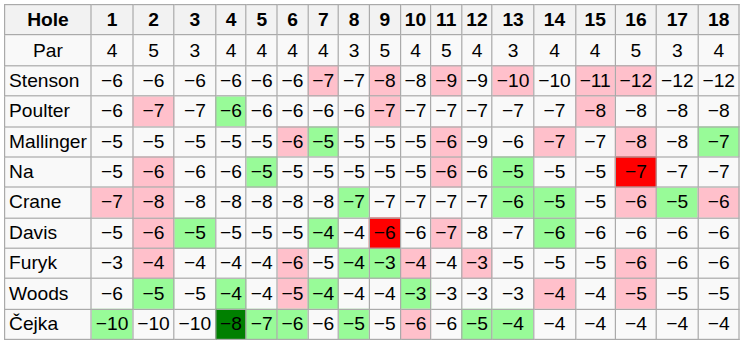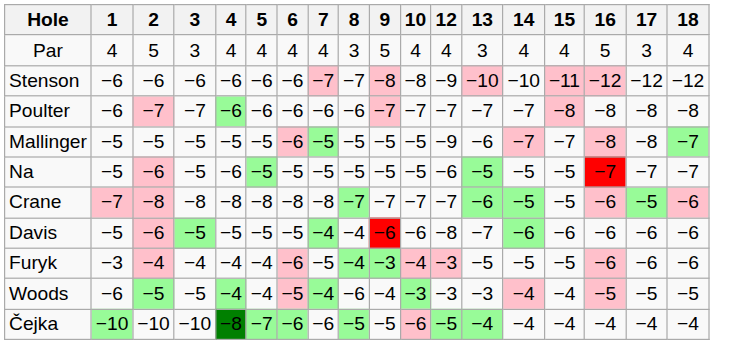 <table class="wikitable" style="text-align:center">
 <tr>
 <th>Hole</th>
 <th>1</th>
 <th>2</th>
 <th>3</th>
 <th>4</th>
 <th>5</th>
 <th>6</th>
 <th>7</th>
 <th>8</th>
 <th>9</th>
 <th>10</th>
-<th>11</th>
 <th>12</th>
 <th>13</th>
 <th>14</th>
 <th>15</th>
 <th>16</th>
 <th>17</th>
 <th>18</th>
 </tr>
 <tr>
 <td>Par</td>
 <td>4</td>
 <td>5</td>
 <td>3</td>
 <td>4</td>
 <td>4</td>
 <td>4</td>
 <td>4</td>
 <td>3</td>
 <td>5</td>
 <td>4</td>
-<td>5</td>
 <td>4</td>
 <td>3</td>
 <td>4</td>
 <td>4</td>
 <td>5</td>
 <td>3</td>
 <td>4</td>
 </tr>
 <tr>
 <td align=left> Stenson</td>
 <td>−6</td>
 <td>−6</td>
 <td>−6</td>
 <td>−6</td>
 <td>−6</td>
 <td>−6</td>
 <td style="background: Pink;">−7</td>
 <td>−7</td>
 <td style="background: Pink;">−8</td>
 <td>−8</td>
-<td style="background: Pink;">−9</td>
 <td>−9</td>
 <td style="background: Pink;">−10</td>
 <td>−10</td>
 <td style="background: Pink;">−11</td>
 <td style="background: Pink;">−12</td>
 <td>−12</td>
 <td>−12</td>
 </tr>
 <tr>
 <td align=left> Poulter</td>
 <td>−6</td>
 <td style="background: Pink;">−7</td>
 <td>−7</td>
 <td style="background:PaleGreen;">−6</td>
 <td>−6</td>
 <td>−6</td>
 <td>−6</td>
 <td>−6</td>
 <td style="background: Pink;">−7</td>
 <td>−7</td>
 <td>−7</td>
 <td>−7</td>
 <td>−7</td>
-<td>−7</td>
 <td style="background: Pink;">−8</td>
 <td>−8</td>
 <td>−8</td>
 <td>−8</td>
 </tr>
 <tr>
 <td align=left> Mallinger</td>
 <td>−5</td>
 <td>−5</td>
 <td>−5</td>
 <td>−5</td>
 <td>−5</td>
 <td style="background: Pink;">−6</td>
 <td style="background:PaleGreen;">−5</td>
 <td>−5</td>
 <td>−5</td>
 <td>−5</td>
-<td style="background: Pink;">−6</td>
 <td>−9</td>
 <td>−6</td>
 <td style="background: Pink;">−7</td>
 <td>−7</td>
 <td style="background: Pink;">−8</td>
 <td>−8</td>
 <td style="background:PaleGreen;">−7</td>
 </tr>
 <tr>
 <td align=left> Na</td>
 <td>−5</td>
 <td style="background: Pink;">−6</td>
-<td>−6</td>
+<td>−5</td>
 <td>−6</td>
 <td style="background:PaleGreen;">−5</td>
 <td>−5</td>
 <td>−5</td>
 <td>−5</td>
 <td>−5</td>
 <td>−5</td>
-<td style="background: Pink;">−6</td>
 <td>−6</td>
 <td style="background:PaleGreen;">−5</td>
 <td>−5</td>
 <td>−5</td>
 <td style="background: Red;">−7</td>
 <td>−7</td>
 <td>−7</td>
 </tr>
 <tr>
 <td align=left> Crane</td>
 <td style="background: Pink;">−7</td>
 <td style="background: Pink;">−8</td>
 <td>−8</td>
 <td>−8</td>
 <td>−8</td>
 <td>−8</td>
 <td>−8</td>
 <td style="background:PaleGreen;">−7</td>
-<td>−7</td>
 <td>−7</td>
 <td>−7</td>
 <td>−7</td>
 <td style="background:PaleGreen;">−6</td>
 <td style="background:PaleGreen;">−5</td>
 <td>−5</td>
 <td style="background: Pink;">−6</td>
 <td style="background:PaleGreen;">−5</td>
 <td style="background: Pink;">−6</td>
 </tr>
 <tr>
 <td align=left> Davis</td>
 <td>−5</td>
 <td style="background: Pink;">−6</td>
 <td style="background:PaleGreen;">−5</td>
 <td>−5</td>
 <td>−5</td>
 <td>−5</td>
 <td style="background:PaleGreen;">−4</td>
 <td>−4</td>
 <td style="background: Red;">−6</td>
 <td>−6</td>
-<td style="background: Pink;">−7</td>
 <td>−8</td>
 <td>−7</td>
 <td style="background:PaleGreen;">−6</td>
 <td>−6</td>
 <td>−6</td>
 <td>−6</td>
 <td>−6</td>
 </tr>
 <tr>
 <td align=left> Furyk</td>
 <td>−3</td>
 <td style="background: Pink;">−4</td>
 <td>−4</td>
 <td>−4</td>
 <td>−4</td>
 <td style="background: Pink;">−6</td>
 <td>−5</td>
 <td style="background:PaleGreen;">−4</td>
 <td style="background:PaleGreen;">−3</td>
 <td style="background: Pink;">−4</td>
-<td>−4</td>
 <td style="background: Pink;">−3</td>
 <td>−5</td>
 <td>−5</td>
 <td>−5</td>
 <td style="background: Pink;">−6</td>
 <td>−6</td>
 <td>−6</td>
 </tr>
 <tr>
 <td align=left> Woods</td>
 <td>−6</td>
 <td style="background:PaleGreen;">−5</td>
 <td>−5</td>
 <td style="background:PaleGreen;">−4</td>
 <td>−4</td>
 <td style="background: Pink;">−5</td>
 <td style="background:PaleGreen;">−4</td>
-<td>−4</td>
+<td>−6</td>
 <td>−4</td>
 <td style="background:PaleGreen;">−3</td>
-<td>−3</td>
 <td>−3</td>
 <td>−3</td>
 <td style="background: Pink;">−4</td>
 <td>−4</td>
 <td style="background: Pink;">−5</td>
 <td>−5</td>
 <td>−5</td>
 </tr>
 <tr>
 <td align=left> Čejka</td>
 <td style="background:PaleGreen;">−10</td>
 <td>−10</td>
 <td>−10</td>
 <td style="background:Green;">−8</td>
 <td style="background:PaleGreen;">−7</td>
 <td style="background:PaleGreen;">−6</td>
 <td>−6</td>
 <td style="background:PaleGreen;">−5</td>
 <td>−5</td>
 <td style="background: Pink;">−6</td>
-<td>−6</td>
 <td style="background:PaleGreen;">−5</td>
 <td style="background:PaleGreen;">−4</td>
 <td>−4</td>
 <td>−4</td>
 <td>−4</td>
 <td>−4</td>
 <td>−4</td>
 </tr>
 </table>
